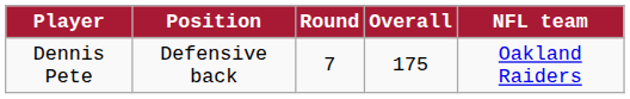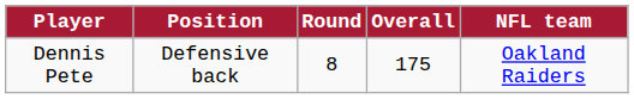 <table class="wikitable" width="65%">
 <tr align="center"  style="background:#A81933;color:#FFFFFF;">
 <td><strong>Player</strong></td>
 <td><strong>Position</strong></td>
 <td><strong>Round</strong></td>
 <td><strong>Overall</strong></td>
 <td><strong>NFL team</strong></td>
 </tr>
 <tr align="center" bgcolor="">
 <td>Dennis Pete</td>
 <td>Defensive back</td>
-<td>7</td>
+<td>8</td>
 <td>175</td>
 <td><a href='#'>Oakland Raiders</a></td>
 </tr>
 </table>
